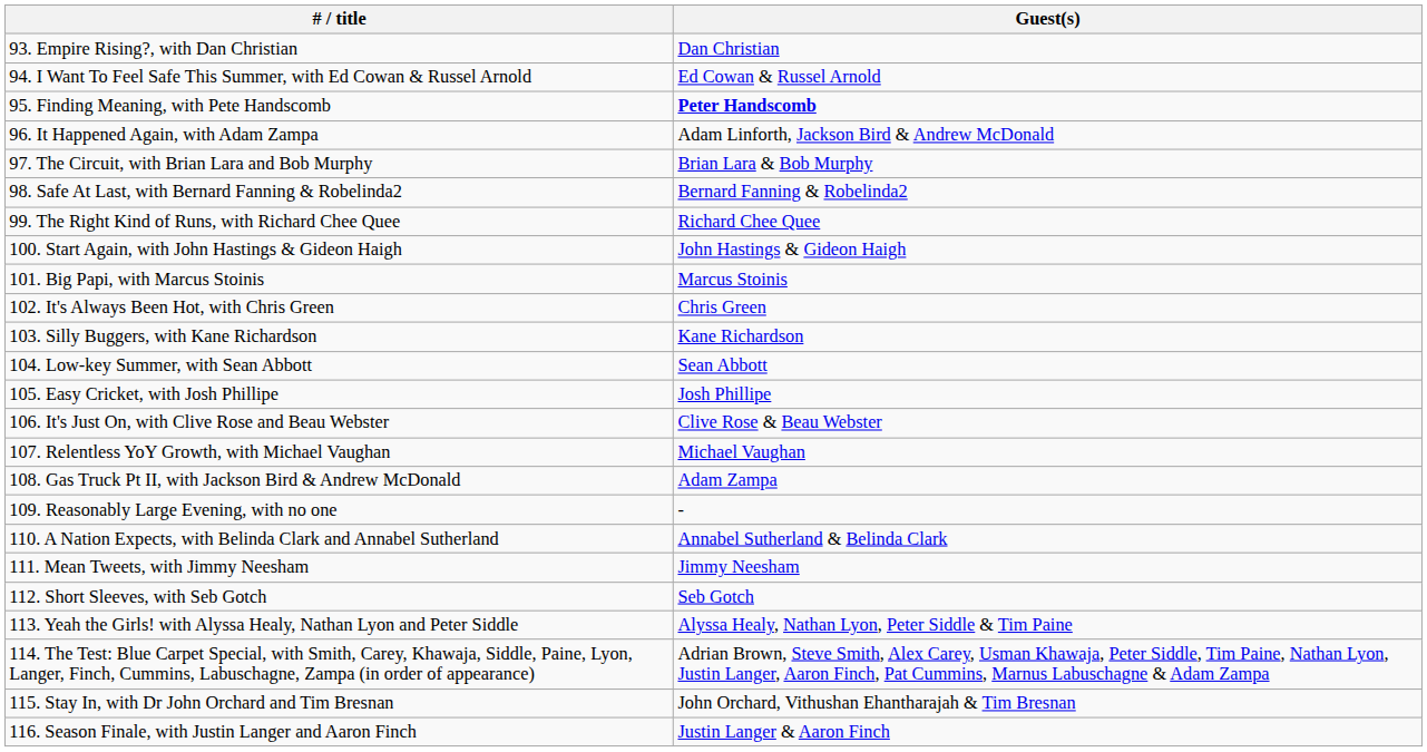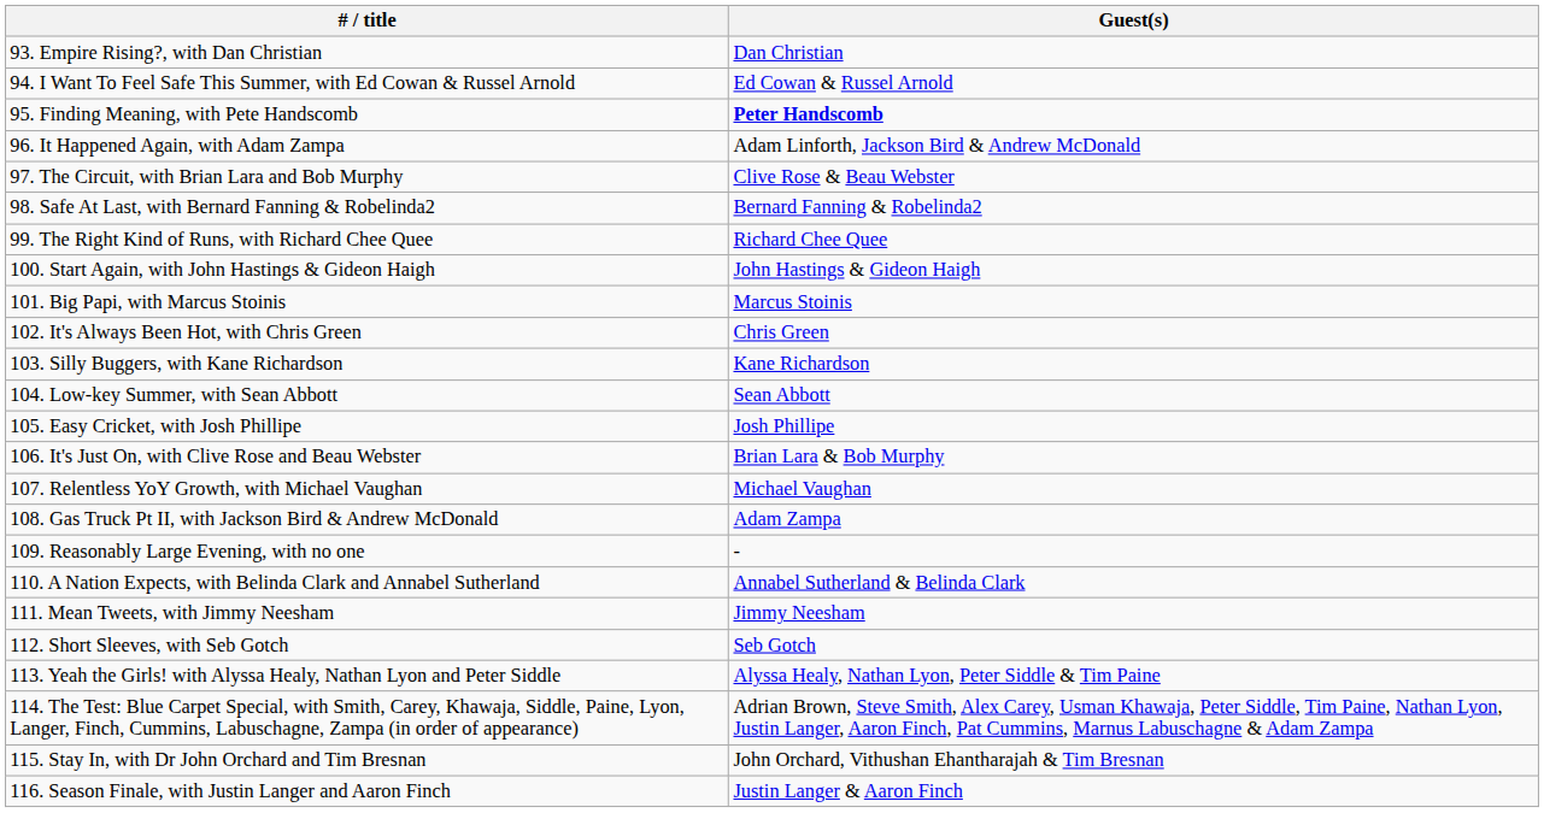 <table class="wikitable">
 <tr>
 <th># / title</th>
 <th>Guest(s)</th>
 </tr>
 <tr>
 <td>93. Empire Rising?, with Dan Christian</td>
 <td><a href='#'>Dan Christian</a></td>
 </tr>
 <tr>
 <td>94. I Want To Feel Safe This Summer, with Ed Cowan & Russel Arnold</td>
 <td><a href='#'>Ed Cowan</a> & <a href='#'>Russel Arnold</a></td>
 </tr>
 <tr>
 <td>95. Finding Meaning, with Pete Handscomb</td>
 <td><strong><a href='#'>Peter Handscomb</a></strong></td>
 </tr>
 <tr>
 <td>96. It Happened Again, with Adam Zampa</td>
 <td>Adam Linforth, <a href='#'>Jackson Bird</a> & <a href='#'>Andrew McDonald</a></td>
 </tr>
 <tr>
 <td>97. The Circuit, with Brian Lara and Bob Murphy</td>
-<td><a href='#'>Brian Lara</a> & <a href='#'>Bob Murphy</a></td>
+<td><a href='#'>Clive Rose</a> & <a href='#'>Beau Webster</a></td>
 </tr>
 <tr>
 <td>98. Safe At Last, with Bernard Fanning & Robelinda2</td>
 <td><a href='#'>Bernard Fanning</a> & <a href='#'>Robelinda2</a></td>
 </tr>
 <tr>
 <td>99. The Right Kind of Runs, with Richard Chee Quee</td>
 <td><a href='#'>Richard Chee Quee</a></td>
 </tr>
 <tr>
 <td>100. Start Again, with John Hastings & Gideon Haigh</td>
 <td><a href='#'>John Hastings</a> & <a href='#'>Gideon Haigh</a></td>
 </tr>
 <tr>
 <td>101. Big Papi, with Marcus Stoinis</td>
 <td><a href='#'>Marcus Stoinis</a></td>
 </tr>
 <tr>
 <td>102. It's Always Been Hot, with Chris Green</td>
 <td><a href='#'>Chris Green</a></td>
 </tr>
 <tr>
 <td>103. Silly Buggers, with Kane Richardson</td>
 <td><a href='#'>Kane Richardson</a></td>
 </tr>
 <tr>
 <td>104. Low-key Summer, with Sean Abbott</td>
 <td><a href='#'>Sean Abbott</a></td>
 </tr>
 <tr>
 <td>105. Easy Cricket, with Josh Phillipe</td>
 <td><a href='#'>Josh Phillipe</a></td>
 </tr>
 <tr>
 <td>106. It's Just On, with Clive Rose and Beau Webster</td>
-<td><a href='#'>Clive Rose</a> & <a href='#'>Beau Webster</a></td>
+<td><a href='#'>Brian Lara</a> & <a href='#'>Bob Murphy</a></td>
 </tr>
 <tr>
 <td>107. Relentless YoY Growth, with Michael Vaughan</td>
 <td><a href='#'>Michael Vaughan</a></td>
 </tr>
 <tr>
 <td>108. Gas Truck Pt II, with Jackson Bird & Andrew McDonald</td>
 <td><a href='#'>Adam Zampa</a></td>
 </tr>
 <tr>
 <td>109. Reasonably Large Evening, with no one</td>
 <td>-</td>
 </tr>
 <tr>
 <td>110. A Nation Expects, with Belinda Clark and Annabel Sutherland</td>
 <td><a href='#'>Annabel Sutherland</a> & <a href='#'>Belinda Clark</a></td>
 </tr>
 <tr>
 <td>111. Mean Tweets, with Jimmy Neesham</td>
 <td><a href='#'>Jimmy Neesham</a></td>
 </tr>
 <tr>
 <td>112. Short Sleeves, with Seb Gotch</td>
 <td><a href='#'>Seb Gotch</a></td>
 </tr>
 <tr>
 <td>113. Yeah the Girls! with Alyssa Healy, Nathan Lyon and Peter Siddle</td>
 <td><a href='#'>Alyssa Healy</a>, <a href='#'>Nathan Lyon</a>, <a href='#'>Peter Siddle</a> & <a href='#'>Tim Paine</a></td>
 </tr>
 <tr>
 <td>114. The Test: Blue Carpet Special, with Smith, Carey, Khawaja, Siddle, Paine, Lyon, Langer, Finch, Cummins, Labuschagne, Zampa (in order of appearance)</td>
 <td>Adrian Brown, <a href='#'>Steve Smith</a>, <a href='#'>Alex Carey</a>, <a href='#'>Usman Khawaja</a>, <a href='#'>Peter Siddle</a>, <a href='#'>Tim Paine</a>, <a href='#'>Nathan Lyon</a>, <a href='#'>Justin Langer</a>, <a href='#'>Aaron Finch</a>, <a href='#'>Pat Cummins</a>, <a href='#'>Marnus Labuschagne</a> & <a href='#'>Adam Zampa</a></td>
 </tr>
 <tr>
 <td>115. Stay In, with Dr John Orchard and Tim Bresnan</td>
 <td>John Orchard, Vithushan Ehantharajah & <a href='#'>Tim Bresnan</a></td>
 </tr>
 <tr>
 <td>116. Season Finale, with Justin Langer and Aaron Finch</td>
 <td><a href='#'>Justin Langer</a> & <a href='#'>Aaron Finch</a></td>
 </tr>
 </table>
